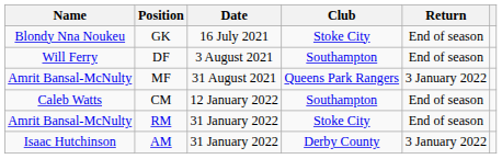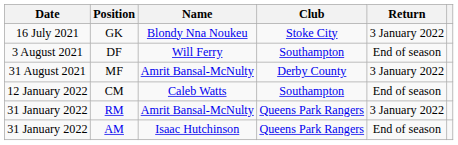 <table class="wikitable" style="text-align:center;">
 <tr>
+<th>Date</th>
+<th>Position</th>
 <th>Name</th>
-<th>Position</th>
-<th>Date</th>
 <th>Club</th>
 <th>Return</th>
 <th></th>
 </tr>
 <tr>
+<td>16 July 2021</td>
+<td>GK</td>
 <td><a href='#'>Blondy Nna Noukeu</a></td>
-<td>GK</td>
-<td>16 July 2021</td>
 <td><a href='#'>Stoke City</a></td>
-<td>End of season</td>
+<td>3 January 2022</td>
 <td></td>
 </tr>
 <tr>
+<td>3 August 2021</td>
+<td>DF</td>
 <td><a href='#'>Will Ferry</a></td>
-<td>DF</td>
-<td>3 August 2021</td>
 <td><a href='#'>Southampton</a></td>
 <td>End of season</td>
 <td></td>
 </tr>
 <tr>
+<td>31 August 2021</td>
+<td>MF</td>
 <td><a href='#'>Amrit Bansal-McNulty</a></td>
-<td>MF</td>
-<td>31 August 2021</td>
+<td><a href='#'>Derby County</a></td>
+<td>3 January 2022</td>
+<td></td>
+</tr>
+<tr>
+<td>12 January 2022</td>
+<td>CM</td>
+<td><a href='#'>Caleb Watts</a></td>
+<td><a href='#'>Southampton</a></td>
+<td>End of season</td>
+<td></td>
+</tr>
+<tr>
+<td>31 January 2022</td>
+<td><a href='#'>RM</a></td>
+<td><a href='#'>Amrit Bansal-McNulty</a></td>
 <td><a href='#'>Queens Park Rangers</a></td>
 <td>3 January 2022</td>
 <td></td>
 </tr>
 <tr>
-<td><a href='#'>Caleb Watts</a></td>
-<td>CM</td>
-<td>12 January 2022</td>
-<td><a href='#'>Southampton</a></td>
+<td>31 January 2022</td>
+<td><a href='#'>AM</a></td>
+<td><a href='#'>Isaac Hutchinson</a></td>
+<td><a href='#'>Queens Park Rangers</a></td>
 <td>End of season</td>
 <td></td>
 </tr>
-<tr>
-<td><a href='#'>Amrit Bansal-McNulty</a></td>
-<td><a href='#'>RM</a></td>
-<td>31 January 2022</td>
-<td><a href='#'>Stoke City</a></td>
-<td>End of season</td>
-<td></td>
-</tr>
-<tr>
-<td><a href='#'>Isaac Hutchinson</a></td>
-<td><a href='#'>AM</a></td>
-<td>31 January 2022</td>
-<td><a href='#'>Derby County</a></td>
-<td>3 January 2022</td>
-<td></td>
-</tr>
 </table>
